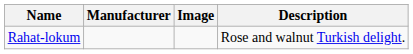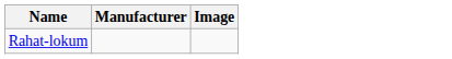 <table class="wikitable sortable">
 <tr>
 <th>Name</th>
 <th>Manufacturer</th>
 <th class="unsortable">Image</th>
-<th>Description</th>
 </tr>
 <tr>
 <td><a href='#'>Rahat-lokum</a></td>
 <td></td>
 <td></td>
-<td>Rose and walnut <a href='#'>Turkish delight</a>.</td>
 </tr>
 </table>
